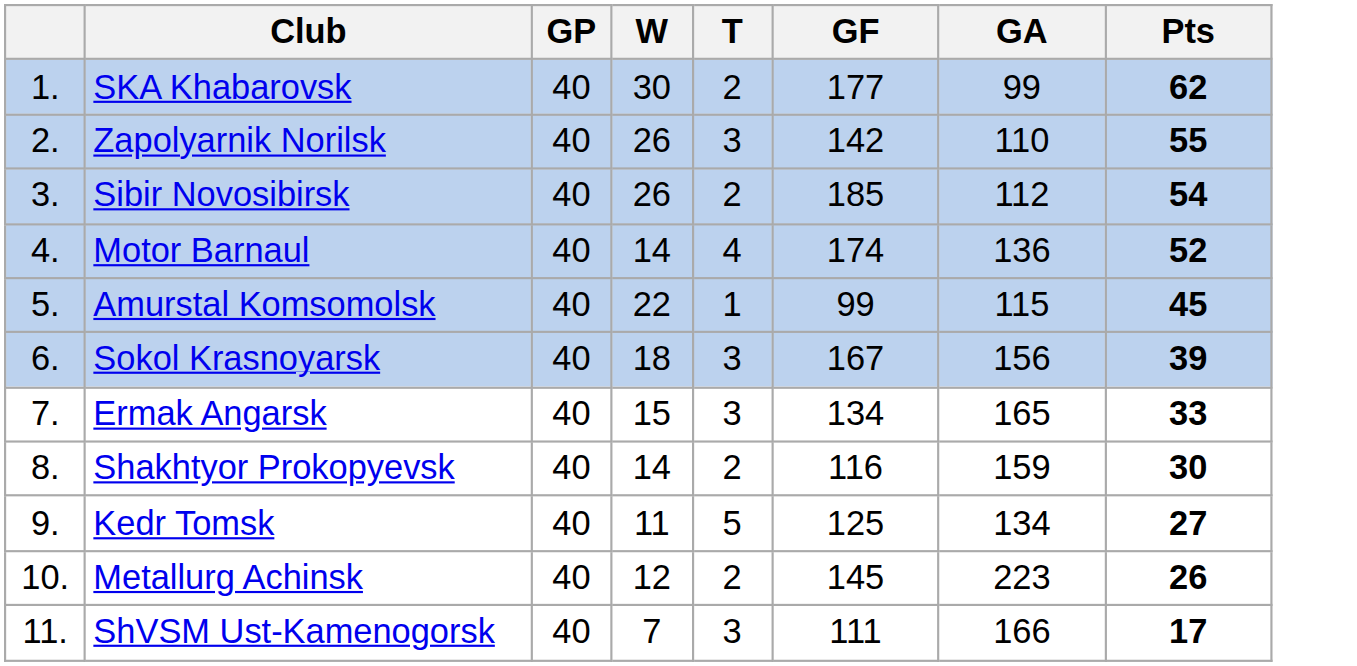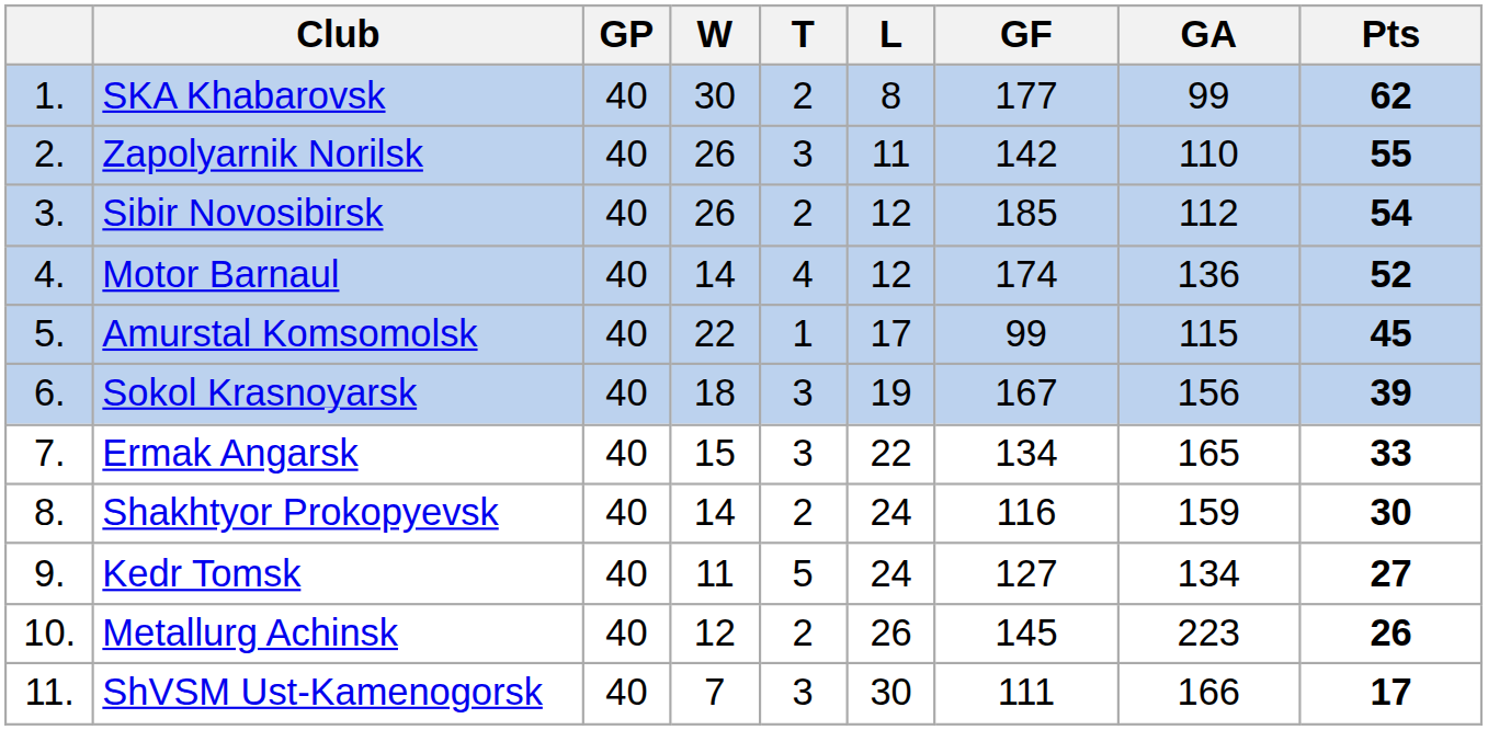 <table class="wikitable">
 <tr>
 <th width="30"></th>
 <th width="200">Club</th>
 <th width="30">GP</th>
 <th width="30">W</th>
 <th width="30">T</th>
+<th width="30">L</th>
 <th width="70">GF</th>
 <th width="70">GA</th>
 <th width="70">Pts</th>
 </tr>
 <tr bgcolor="#BCD2EE" align="center">
 <td>1.</td>
 <td align="left"><a href='#'>SKA Khabarovsk</a></td>
 <td>40</td>
 <td>30</td>
 <td>2</td>
+<td>8</td>
 <td>177</td>
 <td>99</td>
 <td><strong>62</strong></td>
 </tr>
 <tr bgcolor="#BCD2EE" align="center">
 <td>2.</td>
 <td align="left"><a href='#'>Zapolyarnik Norilsk</a></td>
 <td>40</td>
 <td>26</td>
 <td>3</td>
+<td>11</td>
 <td>142</td>
 <td>110</td>
 <td><strong>55</strong></td>
 </tr>
 <tr bgcolor="#BCD2EE" align="center">
 <td>3.</td>
 <td align="left"><a href='#'>Sibir Novosibirsk</a></td>
 <td>40</td>
 <td>26</td>
 <td>2</td>
+<td>12</td>
 <td>185</td>
 <td>112</td>
 <td><strong>54</strong></td>
 </tr>
 <tr bgcolor="#BCD2EE" align="center">
 <td>4.</td>
 <td align="left"><a href='#'>Motor Barnaul</a></td>
 <td>40</td>
 <td>14</td>
 <td>4</td>
+<td>12</td>
 <td>174</td>
 <td>136</td>
 <td><strong>52</strong></td>
 </tr>
 <tr bgcolor="#BCD2EE" align="center">
 <td>5.</td>
 <td align="left"><a href='#'>Amurstal Komsomolsk</a></td>
 <td>40</td>
 <td>22</td>
 <td>1</td>
+<td>17</td>
 <td>99</td>
 <td>115</td>
 <td><strong>45</strong></td>
 </tr>
 <tr bgcolor="#BCD2EE" align="center">
 <td>6.</td>
 <td align="left"><a href='#'>Sokol Krasnoyarsk</a></td>
 <td>40</td>
 <td>18</td>
 <td>3</td>
+<td>19</td>
 <td>167</td>
 <td>156</td>
 <td><strong>39</strong></td>
 </tr>
 <tr bgcolor="#FFFFFF" align="center">
 <td>7.</td>
 <td align="left"><a href='#'>Ermak Angarsk</a></td>
 <td>40</td>
 <td>15</td>
 <td>3</td>
+<td>22</td>
 <td>134</td>
 <td>165</td>
 <td><strong>33</strong></td>
 </tr>
 <tr bgcolor="#FFFFFF" align="center">
 <td>8.</td>
 <td align="left"><a href='#'>Shakhtyor Prokopyevsk</a></td>
 <td>40</td>
 <td>14</td>
 <td>2</td>
+<td>24</td>
 <td>116</td>
 <td>159</td>
 <td><strong>30</strong></td>
 </tr>
 <tr bgcolor="#FFFFFF" align="center">
 <td>9.</td>
 <td align="left"><a href='#'>Kedr Tomsk</a></td>
 <td>40</td>
 <td>11</td>
 <td>5</td>
-<td>125</td>
+<td>24</td>
+<td>127</td>
 <td>134</td>
 <td><strong>27</strong></td>
 </tr>
 <tr bgcolor="#FFFFFF" align="center">
 <td>10.</td>
 <td align="left"><a href='#'>Metallurg Achinsk</a></td>
 <td>40</td>
 <td>12</td>
 <td>2</td>
+<td>26</td>
 <td>145</td>
 <td>223</td>
 <td><strong>26</strong></td>
 </tr>
 <tr bgcolor="#FFFFFF" align="center">
 <td>11.</td>
 <td align="left"><a href='#'>ShVSM Ust-Kamenogorsk</a></td>
 <td>40</td>
 <td>7</td>
 <td>3</td>
+<td>30</td>
 <td>111</td>
 <td>166</td>
 <td><strong>17</strong></td>
 </tr>
 </table>
